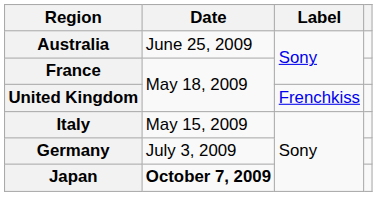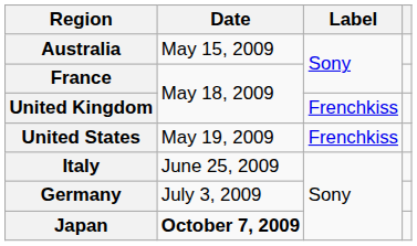 <table class="wikitable plainrowheaders">
 <tr>
 <th scope="col">Region</th>
 <th scope="col">Date</th>
 <th scope="col">Label</th>
 <th scope="col"></th>
 </tr>
 <tr>
 <th scope="row">Australia</th>
-<td>June 25, 2009</td>
+<td>May 15, 2009</td>
 <td rowspan="2"><a href='#'>Sony</a></td>
 <td align="center"></td>
 </tr>
 <tr>
 <th scope="row">France</th>
 <td rowspan="2">May 18, 2009</td>
 <td align="center"></td>
 </tr>
 <tr>
 <th scope="row">United Kingdom</th>
 <td><a href='#'>Frenchkiss</a></td>
 <td align="center"></td>
 </tr>
 <tr>
+<th scope="row">United States</th>
+<td>May 19, 2009</td>
+<td><a href='#'>Frenchkiss</a></td>
+<td align="center"></td>
+</tr>
+<tr>
 <th scope="row">Italy</th>
-<td>May 15, 2009</td>
+<td>June 25, 2009</td>
 <td rowspan="3">Sony</td>
 <td align="center"></td>
 </tr>
 <tr>
 <th scope="row">Germany</th>
 <td>July 3, 2009</td>
 <td align="center"></td>
 </tr>
 <tr>
 <th scope="row">Japan</th>
 <td><strong>October 7, 2009</strong></td>
 <td align="center"></td>
 </tr>
 </table>
